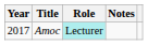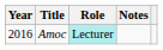 <table class="wikitable">
 <tr>
 <th>Year</th>
 <th>Title</th>
 <th>Role</th>
 <th>Notes</th>
 <th></th>
 </tr>
 <tr>
-<td>2017</td>
+<td>2016</td>
 <td><em>Amoc</em></td>
 <td style="background: paleturquoise;">Lecturer</td>
 <td></td>
 <td></td>
 </tr>
 </table>
